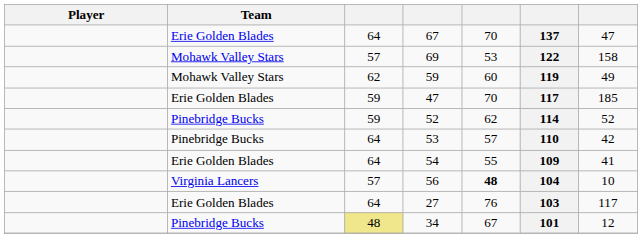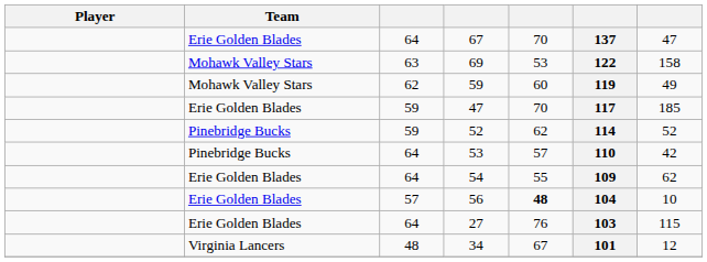 <table class="wikitable sortable" style="text-align: center">
 <tr>
 <th style="width: 12em;">Player</th>
 <th style="width: 13em;">Team</th>
 <th style="width: 4em;"></th>
 <th style="width: 4em;"></th>
 <th style="width: 4em;"></th>
 <th style="width: 4em;"></th>
 <th style="width: 4em;"></th>
 </tr>
 <tr>
 <td style="text-align:left;"></td>
 <td style="text-align:left;"><a href='#'>Erie Golden Blades</a></td>
 <td>64</td>
 <td>67</td>
 <td>70</td>
 <th>137</th>
 <td>47</td>
 </tr>
 <tr>
 <td style="text-align:left;"></td>
 <td style="text-align:left;"><a href='#'>Mohawk Valley Stars</a></td>
-<td>57</td>
+<td>63</td>
 <td>69</td>
 <td>53</td>
 <th>122</th>
 <td>158</td>
 </tr>
 <tr>
 <td style="text-align:left;"></td>
 <td style="text-align:left;">Mohawk Valley Stars</td>
 <td>62</td>
 <td>59</td>
 <td>60</td>
 <th>119</th>
 <td>49</td>
 </tr>
 <tr>
 <td style="text-align:left;"></td>
 <td style="text-align:left;">Erie Golden Blades</td>
 <td>59</td>
 <td>47</td>
 <td>70</td>
 <th>117</th>
 <td>185</td>
 </tr>
 <tr>
 <td style="text-align:left;"></td>
 <td style="text-align:left;"><a href='#'>Pinebridge Bucks</a></td>
 <td>59</td>
 <td>52</td>
 <td>62</td>
 <th>114</th>
 <td>52</td>
 </tr>
 <tr>
 <td style="text-align:left;"></td>
 <td style="text-align:left;">Pinebridge Bucks</td>
 <td>64</td>
 <td>53</td>
 <td>57</td>
 <th>110</th>
 <td>42</td>
 </tr>
 <tr>
 <td style="text-align:left;"></td>
 <td style="text-align:left;">Erie Golden Blades</td>
 <td>64</td>
 <td>54</td>
 <td>55</td>
 <th>109</th>
-<td>41</td>
+<td>62</td>
 </tr>
 <tr>
 <td style="text-align:left;"></td>
-<td style="text-align:left;"><a href='#'>Virginia Lancers</a></td>
+<td style="text-align:left;"><a href='#'>Erie Golden Blades</a></td>
 <td>57</td>
 <td>56</td>
 <td><strong>48</strong></td>
 <th>104</th>
 <td>10</td>
 </tr>
 <tr>
 <td style="text-align:left;"></td>
 <td style="text-align:left;">Erie Golden Blades</td>
 <td>64</td>
 <td>27</td>
 <td>76</td>
 <th>103</th>
-<td>117</td>
+<td>115</td>
 </tr>
 <tr>
 <td style="text-align:left;"></td>
-<td style="text-align:left;"><a href='#'>Pinebridge Bucks</a></td>
-<td style="background: khaki;">48</td>
+<td style="text-align:left;">Virginia Lancers</td>
+<td>48</td>
 <td>34</td>
 <td>67</td>
 <th>101</th>
 <td>12</td>
 </tr>
 <tr>
 </tr>
 </table>
